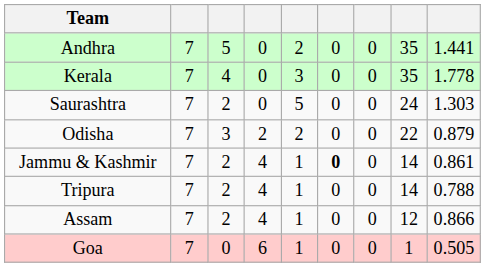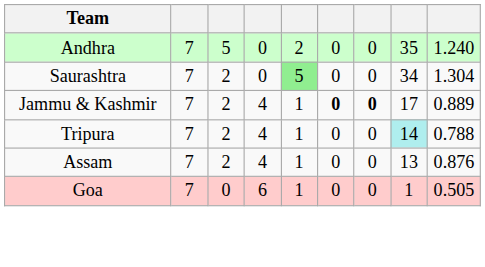 <table class="wikitable" style="text-align:center">
 <tr>
 <th style="width:140px;">Team</th>
 <th style="width:25px;"></th>
 <th style="width:25px;"></th>
 <th style="width:25px;"></th>
 <th style="width:25px;"></th>
 <th style="width:25px;"></th>
 <th style="width:25px;"></th>
 <th style="width:25px;"></th>
 <th style="width:40px;"></th>
 </tr>
 <tr style="background:#cfc;">
 <td>Andhra</td>
 <td>7</td>
 <td>5</td>
 <td>0</td>
 <td>2</td>
 <td>0</td>
 <td>0</td>
 <td>35</td>
-<td>1.441</td>
-</tr>
-<tr style="background:#cfc;">
-<td>Kerala</td>
-<td>7</td>
-<td>4</td>
-<td>0</td>
-<td>3</td>
-<td>0</td>
-<td>0</td>
-<td>35</td>
-<td>1.778</td>
+<td>1.240</td>
 </tr>
 <tr>
 <td>Saurashtra</td>
 <td>7</td>
 <td>2</td>
 <td>0</td>
-<td>5</td>
+<td style="background: lightgreen;">5</td>
 <td>0</td>
 <td>0</td>
-<td>24</td>
-<td>1.303</td>
-</tr>
-<tr>
-<td>Odisha</td>
-<td>7</td>
-<td>3</td>
-<td>2</td>
-<td>2</td>
-<td>0</td>
-<td>0</td>
-<td>22</td>
-<td>0.879</td>
+<td>34</td>
+<td>1.304</td>
 </tr>
 <tr>
 <td>Jammu & Kashmir</td>
 <td>7</td>
 <td>2</td>
 <td>4</td>
 <td>1</td>
 <td><strong>0</strong></td>
-<td>0</td>
-<td>14</td>
-<td>0.861</td>
+<td><strong>0</strong></td>
+<td>17</td>
+<td>0.889</td>
 </tr>
 <tr>
 <td>Tripura</td>
 <td>7</td>
 <td>2</td>
 <td>4</td>
 <td>1</td>
 <td>0</td>
 <td>0</td>
-<td>14</td>
+<td style="background: paleturquoise;">14</td>
 <td>0.788</td>
 </tr>
 <tr>
 <td>Assam</td>
 <td>7</td>
 <td>2</td>
 <td>4</td>
 <td>1</td>
 <td>0</td>
 <td>0</td>
-<td>12</td>
-<td>0.866</td>
+<td>13</td>
+<td>0.876</td>
 </tr>
 <tr style="background:#fcc">
 <td>Goa</td>
 <td>7</td>
 <td>0</td>
 <td>6</td>
 <td>1</td>
 <td>0</td>
 <td>0</td>
 <td>1</td>
 <td>0.505</td>
 </tr>
 </table>
